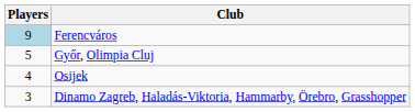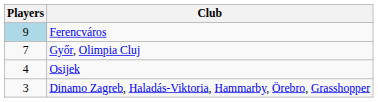 <table class="wikitable">
 <tr>
 <th>Players</th>
 <th>Club</th>
 </tr>
 <tr>
 <td align="center" style="background: lightblue;">9</td>
 <td> <a href='#'>Ferencváros</a></td>
 </tr>
 <tr>
-<td align="center">5</td>
+<td align="center">7</td>
 <td> <a href='#'>Győr</a>,  <a href='#'>Olimpia Cluj</a></td>
 </tr>
 <tr>
 <td align="center">4</td>
 <td> <a href='#'>Osijek</a></td>
 </tr>
 <tr>
 <td align="center">3</td>
 <td> <a href='#'>Dinamo Zagreb</a>,  <a href='#'>Haladás-Viktoria</a>,  <a href='#'>Hammarby</a>,  <a href='#'>Örebro</a>,  <a href='#'>Grasshopper</a></td>
 </tr>
 </table>
